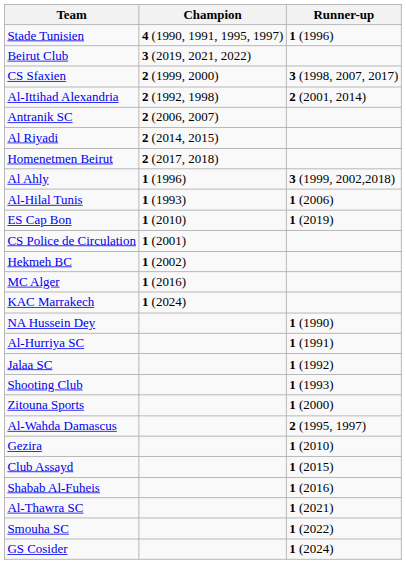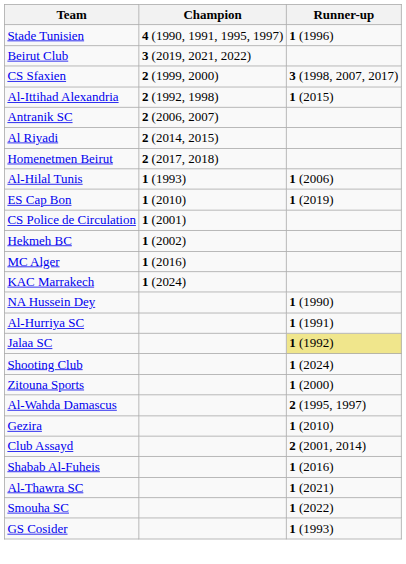 <table class="wikitable">
 <tr>
 <th>Team</th>
 <th>Champion</th>
 <th>Runner-up</th>
 </tr>
 <tr>
 <td> <a href='#'>Stade Tunisien</a></td>
 <td><strong>4</strong> (1990, 1991, 1995, 1997)</td>
 <td><strong>1</strong> (1996)</td>
 </tr>
 <tr>
 <td> <a href='#'>Beirut Club</a></td>
 <td><strong>3</strong> (2019, 2021, 2022)</td>
 <td></td>
 </tr>
 <tr>
 <td> <a href='#'>CS Sfaxien</a></td>
 <td><strong>2</strong> (1999, 2000)</td>
 <td><strong>3</strong> (1998, 2007, 2017)</td>
 </tr>
 <tr>
 <td> <a href='#'>Al-Ittihad Alexandria</a></td>
 <td><strong>2</strong> (1992, 1998)</td>
-<td><strong>2</strong> (2001, 2014)</td>
+<td><strong>1</strong> (2015)</td>
 </tr>
 <tr>
 <td> <a href='#'>Antranik SC</a></td>
 <td><strong>2</strong> (2006, 2007)</td>
 <td></td>
 </tr>
 <tr>
 <td> <a href='#'>Al Riyadi</a></td>
 <td><strong>2</strong> (2014, 2015)</td>
 <td></td>
 </tr>
 <tr>
 <td> <a href='#'>Homenetmen Beirut</a></td>
 <td><strong>2</strong> (2017, 2018)</td>
 <td></td>
-</tr>
-<tr>
-<td> <a href='#'>Al Ahly</a></td>
-<td><strong>1</strong> (1996)</td>
-<td><strong>3</strong> (1999, 2002,2018)</td>
 </tr>
 <tr>
 <td> <a href='#'>Al-Hilal Tunis</a></td>
 <td><strong>1</strong> (1993)</td>
 <td><strong>1</strong> (2006)</td>
 </tr>
 <tr>
 <td> <a href='#'>ES Cap Bon</a></td>
 <td><strong>1</strong> (2010)</td>
 <td><strong>1</strong> (2019)</td>
 </tr>
 <tr>
 <td> <a href='#'>CS Police de Circulation</a></td>
 <td><strong>1</strong> (2001)</td>
 <td></td>
 </tr>
 <tr>
 <td> <a href='#'>Hekmeh BC</a></td>
 <td><strong>1</strong> (2002)</td>
 <td></td>
 </tr>
 <tr>
 <td> <a href='#'>MC Alger</a></td>
 <td><strong>1</strong> (2016)</td>
 <td></td>
 </tr>
 <tr>
 <td> <a href='#'>KAC Marrakech</a></td>
 <td><strong>1</strong> (2024)</td>
 <td></td>
 </tr>
 <tr>
 <td> <a href='#'>NA Hussein Dey</a></td>
 <td></td>
 <td><strong>1</strong> (1990)</td>
 </tr>
 <tr>
 <td> <a href='#'>Al-Hurriya SC</a></td>
 <td></td>
 <td><strong>1</strong> (1991)</td>
 </tr>
 <tr>
 <td> <a href='#'>Jalaa SC</a></td>
 <td></td>
-<td><strong>1</strong> (1992)</td>
+<td style="background: khaki;"><strong>1</strong> (1992)</td>
 </tr>
 <tr>
 <td> <a href='#'>Shooting Club</a></td>
 <td></td>
-<td><strong>1</strong> (1993)</td>
+<td><strong>1</strong> (2024)</td>
 </tr>
 <tr>
 <td> <a href='#'>Zitouna Sports</a></td>
 <td></td>
 <td><strong>1</strong> (2000)</td>
 </tr>
 <tr>
 <td> <a href='#'>Al-Wahda Damascus</a></td>
 <td></td>
 <td><strong>2</strong> (1995, 1997)</td>
 </tr>
 <tr>
 <td> <a href='#'>Gezira</a></td>
 <td></td>
 <td><strong>1</strong> (2010)</td>
 </tr>
 <tr>
 <td> <a href='#'>Club Assayd</a></td>
 <td></td>
-<td><strong>1</strong> (2015)</td>
+<td><strong>2</strong> (2001, 2014)</td>
 </tr>
 <tr>
 <td> <a href='#'>Shabab Al-Fuheis</a></td>
 <td></td>
 <td><strong>1</strong> (2016)</td>
 </tr>
 <tr>
 <td> <a href='#'>Al-Thawra SC</a></td>
 <td></td>
 <td><strong>1</strong> (2021)</td>
 </tr>
 <tr>
 <td> <a href='#'>Smouha SC</a></td>
 <td></td>
 <td><strong>1</strong> (2022)</td>
 </tr>
 <tr>
 <td> <a href='#'>GS Cosider</a></td>
 <td></td>
-<td><strong>1</strong> (2024)</td>
+<td><strong>1</strong> (1993)</td>
 </tr>
 </table>
